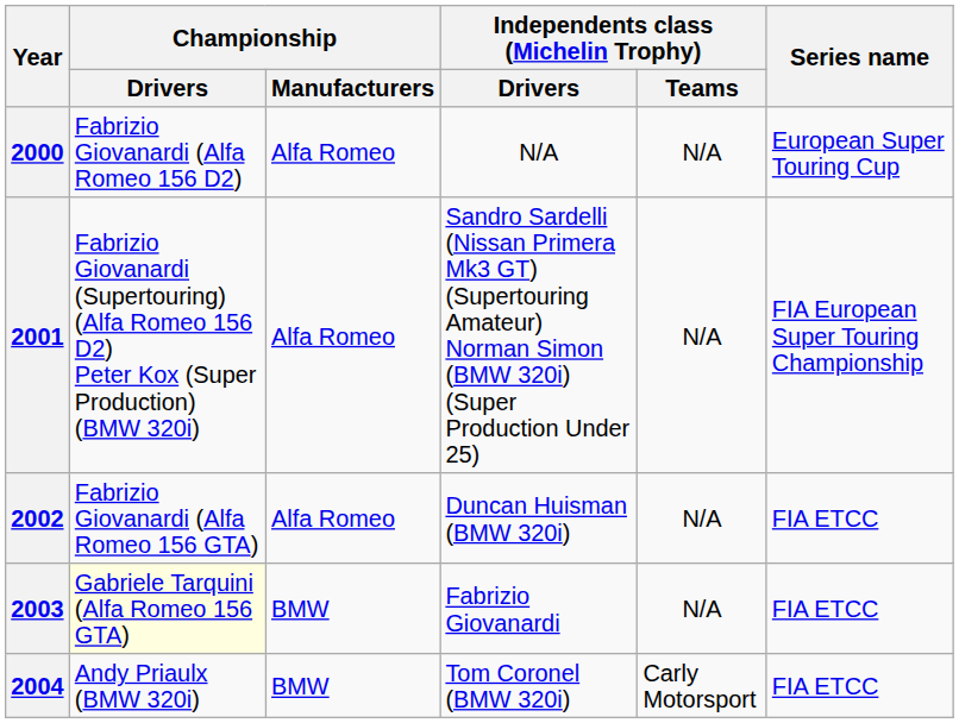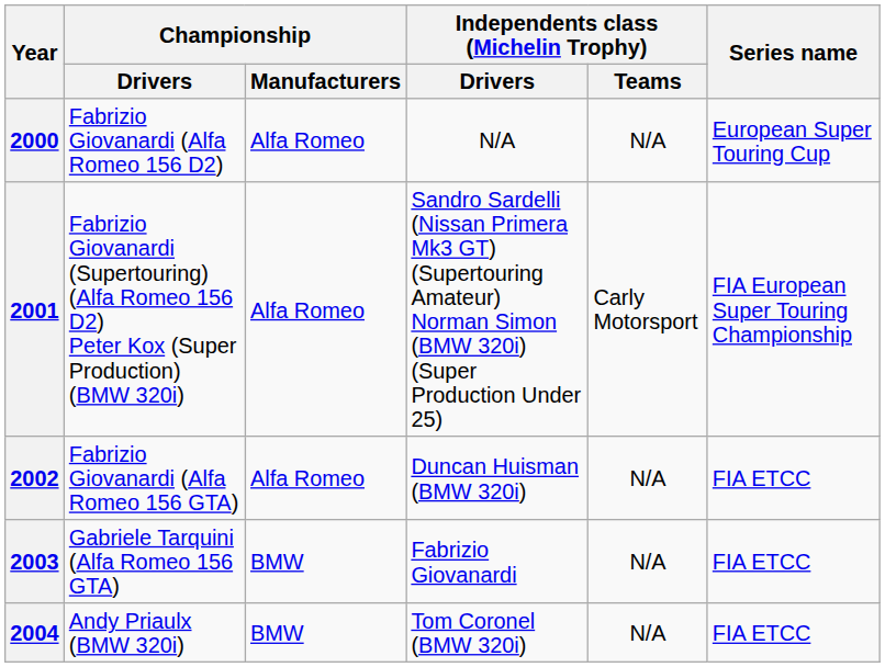 <table class="wikitable" style="font-size: 95%;">
 <tr>
 <th rowspan=2>Year</th>
 <th colspan=2>Championship</th>
 <th colspan=2>Independents class (<a href='#'>Michelin</a> Trophy)</th>
 <th rowspan=2>Series name</th>
 </tr>
 <tr>
 <th>Drivers</th>
 <th>Manufacturers</th>
 <th>Drivers</th>
 <th>Teams</th>
 </tr>
 <tr>
 <th><a href='#'>2000</a></th>
 <td> <a href='#'>Fabrizio Giovanardi</a> (<a href='#'>Alfa Romeo 156 D2</a>)</td>
 <td> <a href='#'>Alfa Romeo</a></td>
 <td align=center>N/A</td>
 <td align=center>N/A</td>
 <td><a href='#'>European Super Touring Cup</a></td>
 </tr>
 <tr>
 <th><a href='#'>2001</a></th>
 <td> <a href='#'>Fabrizio Giovanardi</a> (Supertouring)(<a href='#'>Alfa Romeo 156 D2</a>)<br>  <a href='#'>Peter Kox</a> (Super Production) (<a href='#'>BMW 320i</a>)</td>
 <td> <a href='#'>Alfa Romeo</a></td>
 <td> <a href='#'>Sandro Sardelli</a> (<a href='#'>Nissan Primera Mk3 GT</a>) (Supertouring Amateur)<br> <a href='#'>Norman Simon</a> (<a href='#'>BMW 320i</a>) (Super Production Under 25)</td>
-<td align=center>N/A</td>
+<td> Carly Motorsport</td>
 <td><a href='#'>FIA European Super Touring Championship</a></td>
 </tr>
 <tr>
 <th><a href='#'>2002</a></th>
 <td> <a href='#'>Fabrizio Giovanardi</a> (<a href='#'>Alfa Romeo 156 GTA</a>)</td>
 <td> <a href='#'>Alfa Romeo</a></td>
 <td> <a href='#'>Duncan Huisman</a> (<a href='#'>BMW 320i</a>)</td>
 <td align=center>N/A</td>
 <td><a href='#'>FIA ETCC</a></td>
 </tr>
 <tr>
 <th><a href='#'>2003</a></th>
-<td style="background: lightyellow;"> <a href='#'>Gabriele Tarquini</a> (<a href='#'>Alfa Romeo 156 GTA</a>)</td>
+<td> <a href='#'>Gabriele Tarquini</a> (<a href='#'>Alfa Romeo 156 GTA</a>)</td>
 <td> <a href='#'>BMW</a></td>
 <td> <a href='#'>Fabrizio Giovanardi</a></td>
 <td align=center>N/A</td>
 <td><a href='#'>FIA ETCC</a></td>
 </tr>
 <tr>
 <th><a href='#'>2004</a></th>
 <td> <a href='#'>Andy Priaulx</a> (<a href='#'>BMW 320i</a>)</td>
 <td> <a href='#'>BMW</a></td>
 <td> <a href='#'>Tom Coronel</a> (<a href='#'>BMW 320i</a>)</td>
-<td> Carly Motorsport</td>
+<td align=center>N/A</td>
 <td><a href='#'>FIA ETCC</a></td>
 </tr>
 </table>
